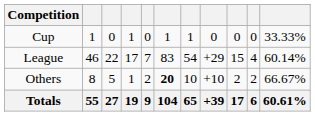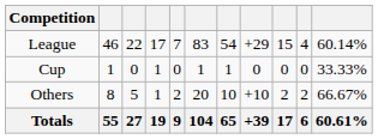 <table class="wikitable">
 <tr>
 <th>Competition</th>
 <th></th>
 <th></th>
 <th></th>
 <th></th>
 <th></th>
 <th></th>
 <th></th>
 <th></th>
 <th></th>
 <th></th>
 </tr>
 <tr align=center>
+<td>League</td>
+<td>46</td>
+<td>22</td>
+<td>17</td>
+<td>7</td>
+<td>83</td>
+<td>54</td>
+<td>+29</td>
+<td>15</td>
+<td>4</td>
+<td>60.14%</td>
+</tr>
+<tr align=center>
 <td>Cup</td>
 <td>1</td>
 <td>0</td>
 <td>1</td>
 <td>0</td>
 <td>1</td>
 <td>1</td>
 <td>0</td>
 <td>0</td>
 <td>0</td>
 <td>33.33%</td>
 </tr>
 <tr align=center>
-<td>League</td>
-<td>46</td>
-<td>22</td>
-<td>17</td>
-<td>7</td>
-<td>83</td>
-<td>54</td>
-<td>+29</td>
-<td>15</td>
-<td>4</td>
-<td>60.14%</td>
-</tr>
-<tr align=center>
 <td>Others</td>
 <td>8</td>
 <td>5</td>
 <td>1</td>
 <td>2</td>
-<td><strong>20</strong></td>
+<td>20</td>
 <td>10</td>
 <td>+10</td>
 <td>2</td>
 <td>2</td>
 <td>66.67%</td>
 </tr>
 <tr>
 <th>Totals</th>
 <th>55</th>
 <th>27</th>
 <th>19</th>
 <th>9</th>
 <th>104</th>
 <th>65</th>
 <th>+39</th>
 <th>17</th>
 <th>6</th>
 <th>60.61%</th>
 </tr>
 </table>
